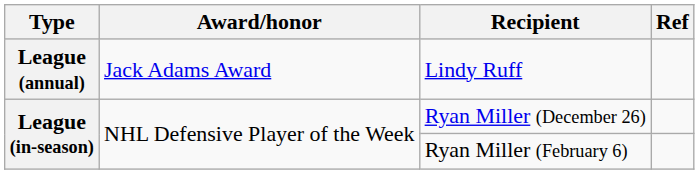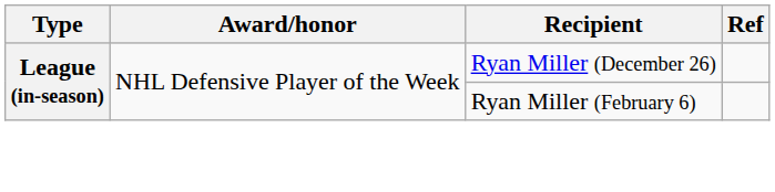 <table class="wikitable">
 <tr>
 <th scope="col">Type</th>
 <th scope="col">Award/honor</th>
 <th scope="col">Recipient</th>
 <th scope="col">Ref</th>
-</tr>
-<tr>
-<th scope="row">League<br><small>(annual)</small></th>
-<td><a href='#'>Jack Adams Award</a></td>
-<td><a href='#'>Lindy Ruff</a></td>
-<td></td>
 </tr>
 <tr>
 <th scope="row" rowspan="2">League<br><small>(in-season)</small></th>
 <td rowspan="2">NHL Defensive Player of the Week</td>
 <td><a href='#'>Ryan Miller</a> <small>(December 26)</small></td>
 <td></td>
 </tr>
 <tr>
 <td>Ryan Miller <small>(February 6)</small></td>
 <td></td>
 </tr>
 </table>
